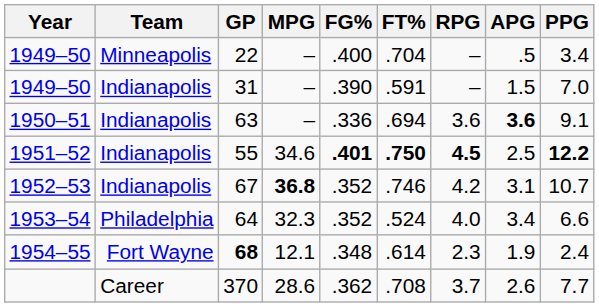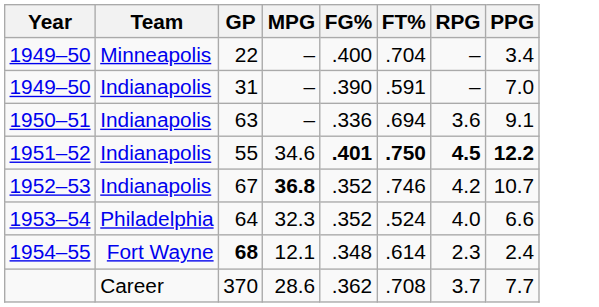 <table class="wikitable sortable" style="font-size:95%; text-align:right;">
 <tr>
 <th>Year</th>
 <th>Team</th>
 <th>GP</th>
 <th>MPG</th>
 <th>FG%</th>
 <th>FT%</th>
 <th>RPG</th>
-<th>APG</th>
 <th>PPG</th>
 </tr>
 <tr>
 <td style="text-align:left;"><a href='#'>1949–50</a></td>
 <td style="text-align:left;"><a href='#'>Minneapolis</a></td>
 <td>22</td>
 <td>–</td>
 <td>.400</td>
 <td>.704</td>
 <td>–</td>
-<td>.5</td>
 <td>3.4</td>
 </tr>
 <tr>
 <td style="text-align:left;"><a href='#'>1949–50</a></td>
 <td style="text-align:left;"><a href='#'>Indianapolis</a></td>
 <td>31</td>
 <td>–</td>
 <td>.390</td>
 <td>.591</td>
 <td>–</td>
-<td>1.5</td>
 <td>7.0</td>
 </tr>
 <tr>
 <td style="text-align:left;"><a href='#'>1950–51</a></td>
 <td style="text-align:left;"><a href='#'>Indianapolis</a></td>
 <td>63</td>
 <td>–</td>
 <td>.336</td>
 <td>.694</td>
 <td>3.6</td>
-<td><strong>3.6</strong></td>
 <td>9.1</td>
 </tr>
 <tr>
 <td style="text-align:left;"><a href='#'>1951–52</a></td>
 <td style="text-align:left;"><a href='#'>Indianapolis</a></td>
 <td>55</td>
 <td>34.6</td>
 <td><strong>.401</strong></td>
 <td><strong>.750</strong></td>
 <td><strong>4.5</strong></td>
-<td>2.5</td>
 <td><strong>12.2</strong></td>
 </tr>
 <tr>
 <td style="text-align:left;"><a href='#'>1952–53</a></td>
 <td style="text-align:left;"><a href='#'>Indianapolis</a></td>
 <td>67</td>
 <td><strong>36.8</strong></td>
 <td>.352</td>
 <td>.746</td>
 <td>4.2</td>
-<td>3.1</td>
 <td>10.7</td>
 </tr>
 <tr>
 <td style="text-align:left;"><a href='#'>1953–54</a></td>
 <td style="text-align:left;"><a href='#'>Philadelphia</a></td>
 <td>64</td>
 <td>32.3</td>
 <td>.352</td>
 <td>.524</td>
 <td>4.0</td>
-<td>3.4</td>
 <td>6.6</td>
 </tr>
 <tr>
 <td><a href='#'>1954–55</a></td>
 <td><a href='#'>Fort Wayne</a></td>
 <td><strong>68</strong></td>
 <td>12.1</td>
 <td>.348</td>
 <td>.614</td>
 <td>2.3</td>
-<td>1.9</td>
 <td>2.4</td>
 </tr>
 <tr>
 <td></td>
 <td style="text-align:left;">Career</td>
 <td>370</td>
 <td>28.6</td>
 <td>.362</td>
 <td>.708</td>
 <td>3.7</td>
-<td>2.6</td>
 <td>7.7</td>
 </tr>
 </table>
